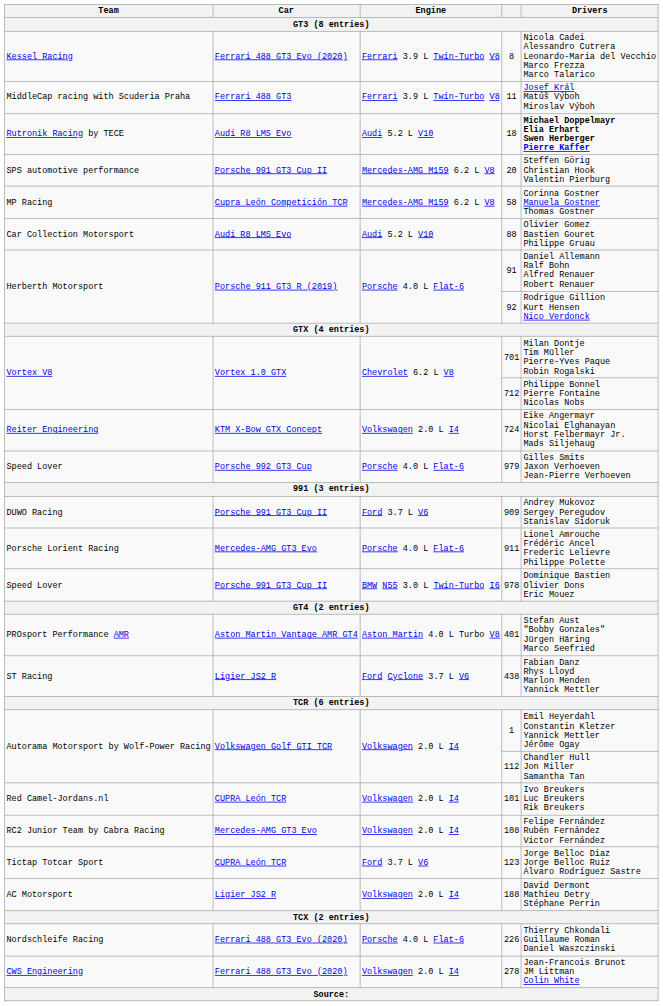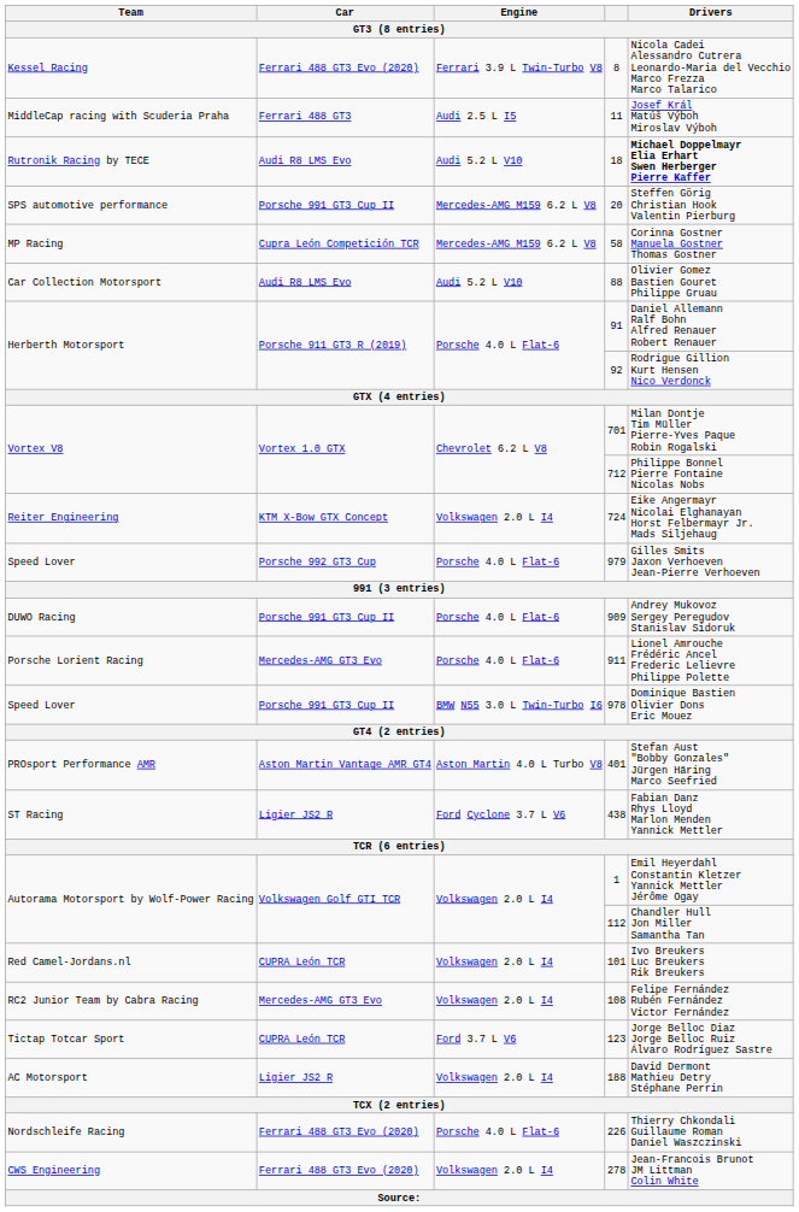 <table class="wikitable" style="font-size: 85%;">
 <tr>
 <th>Team</th>
 <th>Car</th>
 <th>Engine</th>
 <th></th>
 <th>Drivers</th>
 </tr>
 <tr>
 <th colspan=5>GT3 (8 entries)</th>
 </tr>
 <tr>
 <td> <a href='#'>Kessel Racing</a></td>
 <td><a href='#'>Ferrari 488 GT3 Evo (2020)</a></td>
 <td><a href='#'>Ferrari</a> 3.9 L <a href='#'>Twin-Turbo</a> <a href='#'>V8</a></td>
 <td align="center">8</td>
 <td> Nicola Cadei<br> Alessandro Cutrera<br> Leonardo-Maria del Vecchio<br> Marco Frezza<br> Marco Talarico</td>
 </tr>
 <tr>
 <td> MiddleCap racing with Scuderia Praha</td>
 <td><a href='#'>Ferrari 488 GT3</a></td>
-<td><a href='#'>Ferrari</a> 3.9 L <a href='#'>Twin-Turbo</a> <a href='#'>V8</a></td>
+<td><a href='#'>Audi</a> 2.5 L <a href='#'>I5</a></td>
 <td align="center">11</td>
 <td> <a href='#'>Josef Král</a><br> Matúš Výboh<br> Miroslav Výboh</td>
 </tr>
 <tr>
 <td> <a href='#'>Rutronik Racing</a> by TECE</td>
 <td><a href='#'>Audi R8 LMS Evo</a></td>
 <td><a href='#'>Audi</a> 5.2 L <a href='#'>V10</a></td>
 <td align="center">18</td>
 <td><strong> Michael Doppelmayr<br> Elia Erhart<br> Swen Herberger<br> <a href='#'>Pierre Kaffer</a></strong></td>
 </tr>
 <tr>
 <td> SPS automotive performance</td>
 <td><a href='#'>Porsche 991 GT3 Cup II</a></td>
 <td><a href='#'>Mercedes-AMG M159</a> 6.2 L <a href='#'>V8</a></td>
 <td align="center">20</td>
 <td> Steffen Görig<br> Christian Hook<br> Valentin Pierburg</td>
 </tr>
 <tr>
 <td> MP Racing</td>
 <td><a href='#'>Cupra León Competición TCR</a></td>
 <td><a href='#'>Mercedes-AMG M159</a> 6.2 L <a href='#'>V8</a></td>
 <td align="center">58</td>
 <td> Corinna Gostner<br> <a href='#'>Manuela Gostner</a><br> Thomas Gostner</td>
 </tr>
 <tr>
 <td> Car Collection Motorsport</td>
 <td><a href='#'>Audi R8 LMS Evo</a></td>
 <td><a href='#'>Audi</a> 5.2 L <a href='#'>V10</a></td>
 <td align="center">88</td>
 <td> Olivier Gomez<br> Bastien Gouret<br> Philippe Gruau</td>
 </tr>
 <tr>
 <td rowspan=2> Herberth Motorsport</td>
 <td rowspan=2><a href='#'>Porsche 911 GT3 R (2019)</a></td>
 <td rowspan=2><a href='#'>Porsche</a> 4.0 L <a href='#'>Flat-6</a></td>
 <td align="center">91</td>
 <td> Daniel Allemann<br> Ralf Bohn<br> Alfred Renauer<br> Robert Renauer</td>
 </tr>
 <tr>
 <td align="center">92</td>
 <td> Rodrigue Gillion<br> Kurt Hensen<br> <a href='#'>Nico Verdonck</a></td>
 </tr>
 <tr>
 <th colspan=5>GTX (4 entries)</th>
 </tr>
 <tr>
 <td rowspan=2> <a href='#'>Vortex V8</a></td>
 <td rowspan=2><a href='#'>Vortex 1.0 GTX</a></td>
 <td rowspan=2><a href='#'>Chevrolet</a> 6.2 L <a href='#'>V8</a></td>
 <td align="center">701</td>
 <td> Milan Dontje<br> Tim Müller<br> Pierre-Yves Paque<br> Robin Rogalski</td>
 </tr>
 <tr>
 <td align="center">712</td>
 <td> Philippe Bonnel<br> Pierre Fontaine<br> Nicolas Nobs</td>
 </tr>
 <tr>
 <td> <a href='#'>Reiter Engineering</a></td>
 <td><a href='#'>KTM X-Bow GTX Concept</a></td>
 <td><a href='#'>Volkswagen</a> 2.0 L <a href='#'>I4</a></td>
 <td align="center">724</td>
 <td> Eike Angermayr<br> Nicolai Elghanayan<br> Horst Felbermayr Jr.<br> Mads Siljehaug</td>
 </tr>
 <tr>
 <td> Speed Lover</td>
 <td><a href='#'>Porsche 992 GT3 Cup</a></td>
 <td><a href='#'>Porsche</a> 4.0 L <a href='#'>Flat-6</a></td>
 <td align="center">979</td>
 <td> Gilles Smits<br> Jaxon Verhoeven<br> Jean-Pierre Verhoeven</td>
 </tr>
 <tr>
 <th colspan=5>991 (3 entries)</th>
 </tr>
 <tr>
 <td> DUWO Racing</td>
 <td><a href='#'>Porsche 991 GT3 Cup II</a></td>
-<td><a href='#'>Ford</a> 3.7 L <a href='#'>V6</a></td>
+<td><a href='#'>Porsche</a> 4.0 L <a href='#'>Flat-6</a></td>
 <td align="center">909</td>
 <td> Andrey Mukovoz<br> Sergey Peregudov<br> Stanislav Sidoruk</td>
 </tr>
 <tr>
 <td> Porsche Lorient Racing</td>
 <td><a href='#'>Mercedes-AMG GT3 Evo</a></td>
 <td><a href='#'>Porsche</a> 4.0 L <a href='#'>Flat-6</a></td>
 <td align="center">911</td>
 <td> Lionel Amrouche<br> Frédéric Ancel<br> Frederic Lelievre<br> Philippe Polette</td>
 </tr>
 <tr>
 <td> Speed Lover</td>
 <td><a href='#'>Porsche 991 GT3 Cup II</a></td>
 <td><a href='#'>BMW</a> <a href='#'>N55</a> 3.0 L <a href='#'>Twin-Turbo</a> <a href='#'>I6</a></td>
 <td align="center">978</td>
 <td> Dominique Bastien<br> Olivier Dons<br> Eric Mouez</td>
 </tr>
 <tr>
 <th colspan=5>GT4 (2 entries)</th>
 </tr>
 <tr>
 <td> PROsport Performance <a href='#'>AMR</a></td>
 <td><a href='#'>Aston Martin Vantage AMR GT4</a></td>
 <td><a href='#'>Aston Martin</a> 4.0 L Turbo <a href='#'>V8</a></td>
 <td align="center">401</td>
 <td> Stefan Aust<br> "Bobby Gonzales"<br> Jürgen Häring<br> Marco Seefried</td>
 </tr>
 <tr>
 <td> ST Racing</td>
 <td><a href='#'>Ligier JS2 R</a></td>
 <td><a href='#'>Ford</a> <a href='#'>Cyclone</a> 3.7 L <a href='#'>V6</a></td>
 <td align="center">438</td>
 <td> Fabian Danz<br> Rhys Lloyd<br> Marlon Menden<br> Yannick Mettler</td>
 </tr>
 <tr>
 <th colspan=5>TCR (6 entries)</th>
 </tr>
 <tr>
 <td rowspan=2> Autorama Motorsport by Wolf-Power Racing</td>
 <td rowspan=2><a href='#'>Volkswagen Golf GTI TCR</a></td>
 <td rowspan=2><a href='#'>Volkswagen</a> 2.0 L <a href='#'>I4</a></td>
 <td align="center">1</td>
 <td> Emil Heyerdahl<br> Constantin Kletzer<br> Yannick Mettler<br> Jérôme Ogay</td>
 </tr>
 <tr>
 <td align="center">112</td>
 <td> Chandler Hull<br> Jon Miller<br> Samantha Tan</td>
 </tr>
 <tr>
 <td> Red Camel-Jordans.nl</td>
 <td><a href='#'>CUPRA León TCR</a></td>
 <td><a href='#'>Volkswagen</a> 2.0 L <a href='#'>I4</a></td>
 <td align="center">101</td>
 <td> Ivo Breukers<br> Luc Breukers<br> Rik Breukers</td>
 </tr>
 <tr>
 <td> RC2 Junior Team by Cabra Racing</td>
 <td><a href='#'>Mercedes-AMG GT3 Evo</a></td>
 <td><a href='#'>Volkswagen</a> 2.0 L <a href='#'>I4</a></td>
 <td align="center">108</td>
 <td> Felipe Fernández<br> Rubén Fernández<br> Victor Fernández</td>
 </tr>
 <tr>
 <td> Tictap Totcar Sport</td>
 <td><a href='#'>CUPRA León TCR</a></td>
 <td><a href='#'>Ford</a> 3.7 L <a href='#'>V6</a></td>
 <td align="center">123</td>
 <td> Jorge Belloc Diaz<br> Jorge Belloc Ruiz<br> Álvaro Rodríguez Sastre</td>
 </tr>
 <tr>
 <td> AC Motorsport</td>
 <td><a href='#'>Ligier JS2 R</a></td>
 <td><a href='#'>Volkswagen</a> 2.0 L <a href='#'>I4</a></td>
 <td align="center">188</td>
 <td> David Dermont<br> Mathieu Detry<br> Stéphane Perrin</td>
 </tr>
 <tr>
 <th colspan=5>TCX (2 entries)</th>
 </tr>
 <tr>
 <td> Nordschleife Racing</td>
 <td><a href='#'>Ferrari 488 GT3 Evo (2020)</a></td>
 <td><a href='#'>Porsche</a> 4.0 L <a href='#'>Flat-6</a></td>
 <td align="center">226</td>
 <td> Thierry Chkondali<br> Guillaume Roman<br> Daniel Waszczinski</td>
 </tr>
 <tr>
 <td> <a href='#'>CWS Engineering</a></td>
 <td><a href='#'>Ferrari 488 GT3 Evo (2020)</a></td>
 <td><a href='#'>Volkswagen</a> 2.0 L <a href='#'>I4</a></td>
 <td align="center">278</td>
 <td> Jean-Francois Brunot<br> JM Littman<br> <a href='#'>Colin White</a></td>
 </tr>
 <tr>
 <th colspan=5>Source:</th>
 </tr>
 </table>
